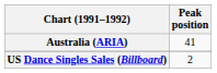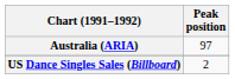 <table class="wikitable sortable plainrowheaders" style="text-align:center">
 <tr>
 <th scope="col">Chart (1991–1992)</th>
 <th scope="col">Peak<br>position</th>
 </tr>
 <tr>
 <th scope="row">Australia (<a href='#'>ARIA</a>)</th>
-<td>41</td>
+<td>97</td>
 </tr>
 <tr>
 </tr>
 <tr>
 </tr>
 <tr>
 </tr>
 <tr>
 </tr>
 <tr>
 </tr>
 <tr>
 <th scope="row">US <a href='#'>Dance Singles Sales</a> (<em><a href='#'>Billboard</a></em>)</th>
 <td>2</td>
 </tr>
 </table>
